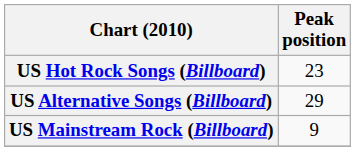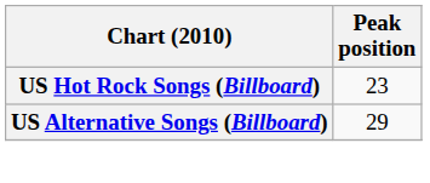 <table class="wikitable plainrowheaders">
 <tr>
 <th>Chart (2010)</th>
 <th>Peak<br>position</th>
 </tr>
 <tr>
 <th scope="row">US <a href='#'>Hot Rock Songs</a> (<em><a href='#'>Billboard</a></em>)</th>
 <td align="center">23</td>
 </tr>
 <tr>
 <th scope="row">US <a href='#'>Alternative Songs</a> (<em><a href='#'>Billboard</a></em>)</th>
 <td align="center">29</td>
 </tr>
 <tr>
-<th scope="row">US <a href='#'>Mainstream Rock</a> (<em><a href='#'>Billboard</a></em>)</th>
-<td align="center">9</td>
-</tr>
-<tr>
 </tr>
 </table>
